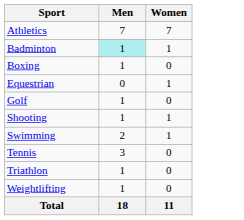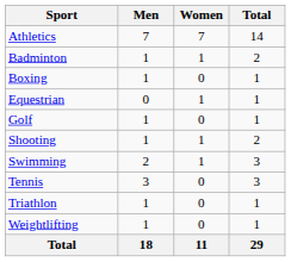 <table class="wikitable sortable" style="text-align:center">
 <tr>
 <th width=130>Sport</th>
 <th width=60>Men</th>
 <th width=60>Women</th>
+<th width=60>Total</th>
 </tr>
 <tr>
 <td align=left><a href='#'>Athletics</a></td>
 <td>7</td>
 <td>7</td>
+<td>14</td>
 </tr>
 <tr>
 <td align=left><a href='#'>Badminton</a></td>
-<td style="background: paleturquoise;">1</td>
 <td>1</td>
+<td>1</td>
+<td>2</td>
 </tr>
 <tr>
 <td align=left><a href='#'>Boxing</a></td>
 <td>1</td>
 <td>0</td>
+<td>1</td>
 </tr>
 <tr>
 <td align=left><a href='#'>Equestrian</a></td>
 <td>0</td>
+<td>1</td>
 <td>1</td>
 </tr>
 <tr>
 <td align=left><a href='#'>Golf</a></td>
 <td>1</td>
 <td>0</td>
+<td>1</td>
 </tr>
 <tr>
 <td align=left><a href='#'>Shooting</a></td>
 <td>1</td>
 <td>1</td>
+<td>2</td>
 </tr>
 <tr>
 <td align=left><a href='#'>Swimming</a></td>
 <td>2</td>
 <td>1</td>
+<td>3</td>
 </tr>
 <tr>
 <td align=left><a href='#'>Tennis</a></td>
 <td>3</td>
 <td>0</td>
+<td>3</td>
 </tr>
 <tr>
 <td align=left><a href='#'>Triathlon</a></td>
 <td>1</td>
 <td>0</td>
+<td>1</td>
 </tr>
 <tr>
 <td align=left><a href='#'>Weightlifting</a></td>
 <td>1</td>
 <td>0</td>
+<td>1</td>
 </tr>
 <tr>
 <th>Total</th>
 <th>18</th>
 <th>11</th>
+<th>29</th>
 </tr>
 </table>
